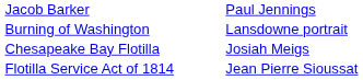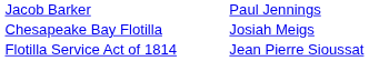 <table style="width: 50%; border: none; text-align: left;">
 <tr>
 <td><a href='#'>Jacob Barker</a></td>
 <td><a href='#'>Paul Jennings</a></td>
-</tr>
-<tr>
-<td><a href='#'>Burning of Washington</a></td>
-<td><a href='#'>Lansdowne portrait</a></td>
 </tr>
 <tr>
 <td><a href='#'>Chesapeake Bay Flotilla</a></td>
 <td><a href='#'>Josiah Meigs</a></td>
 </tr>
 <tr>
 <td><a href='#'>Flotilla Service Act of 1814</a></td>
 <td><a href='#'>Jean Pierre Sioussat</a></td>
 </tr>
 </table>
